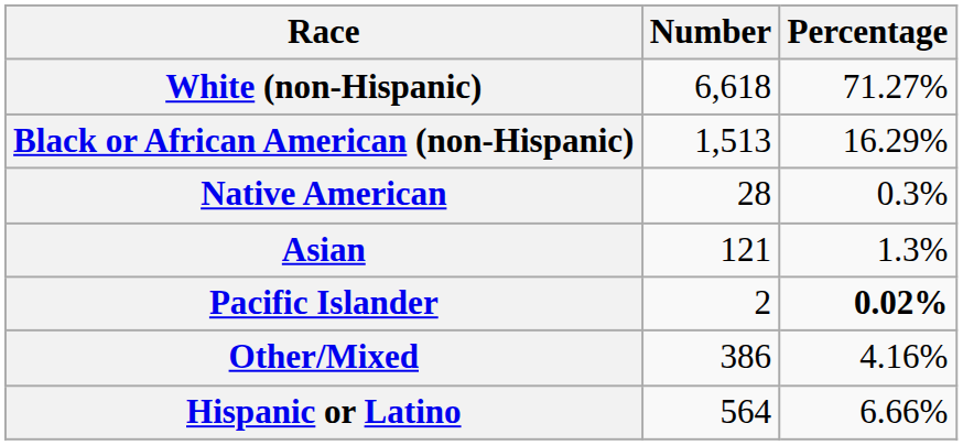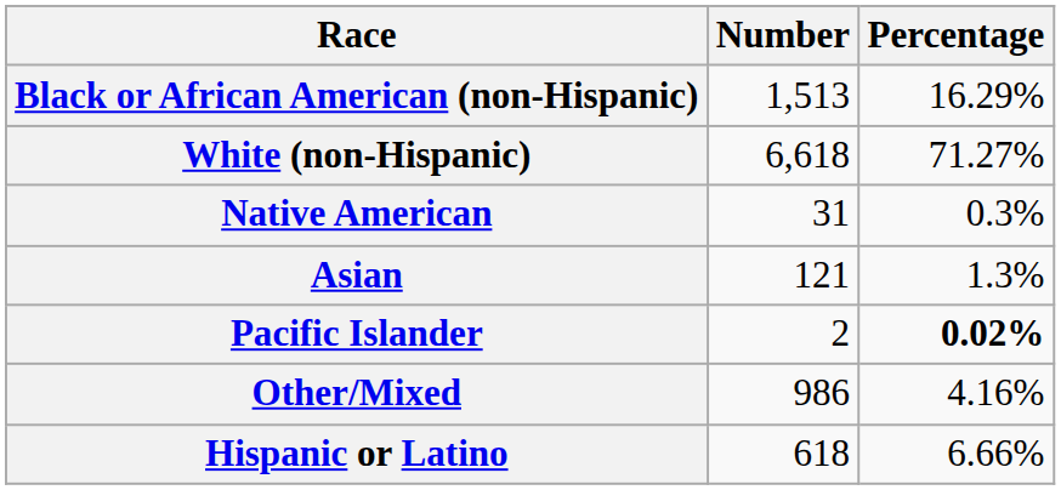 <table class="wikitable" style="text-align:right">
 <tr>
 <th scope="col">Race</th>
 <th scope="col">Number</th>
 <th scope="col">Percentage</th>
 </tr>
 <tr>
+<th scope="row"><a href='#'>Black or African American</a> (non-Hispanic)</th>
+<td>1,513</td>
+<td>16.29%</td>
+</tr>
+<tr>
 <th scope="row"><a href='#'>White</a> (non-Hispanic)</th>
 <td>6,618</td>
 <td>71.27%</td>
 </tr>
 <tr>
-<th scope="row"><a href='#'>Black or African American</a> (non-Hispanic)</th>
-<td>1,513</td>
-<td>16.29%</td>
-</tr>
-<tr>
 <th scope="row"><a href='#'>Native American</a></th>
-<td>28</td>
+<td>31</td>
 <td>0.3%</td>
 </tr>
 <tr>
 <th scope="row"><a href='#'>Asian</a></th>
 <td>121</td>
 <td>1.3%</td>
 </tr>
 <tr>
 <th scope="row"><a href='#'>Pacific Islander</a></th>
 <td>2</td>
 <td><strong>0.02%</strong></td>
 </tr>
 <tr>
 <th scope="row"><a href='#'>Other/Mixed</a></th>
-<td>386</td>
+<td>986</td>
 <td>4.16%</td>
 </tr>
 <tr>
 <th scope="row"><a href='#'>Hispanic</a> or <a href='#'>Latino</a></th>
-<td>564</td>
+<td>618</td>
 <td>6.66%</td>
 </tr>
 </table>
